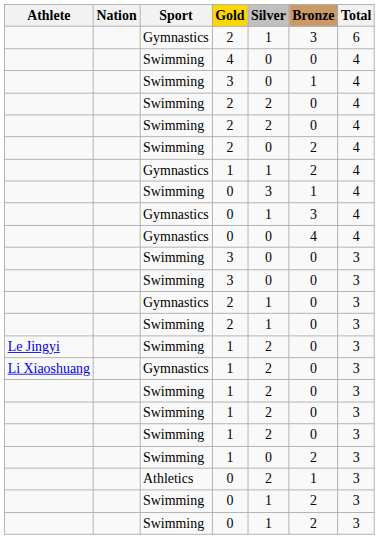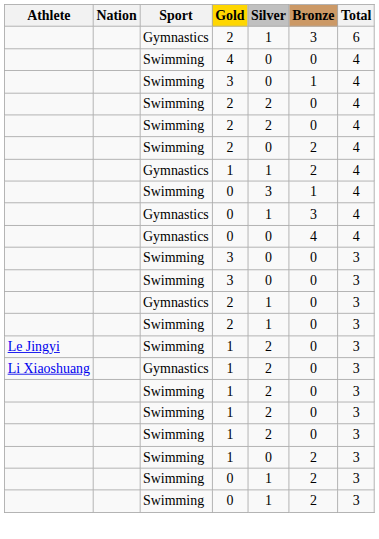 <table class="wikitable sortable" style="text-align:center">
 <tr>
 <th>Athlete</th>
 <th>Nation</th>
 <th>Sport</th>
 <th style="background-color:gold"><strong>Gold</strong></th>
 <th style="background-color:silver"><strong>Silver</strong></th>
 <th style="background-color:#cc9966"><strong>Bronze</strong></th>
 <th>Total</th>
 </tr>
 <tr>
 <td align="left"></td>
 <td align="left"></td>
 <td align="left">Gymnastics</td>
 <td>2</td>
 <td>1</td>
 <td>3</td>
 <td>6</td>
 </tr>
 <tr>
 <td align="left"></td>
 <td align="left"></td>
 <td align="left">Swimming</td>
 <td>4</td>
 <td>0</td>
 <td>0</td>
 <td>4</td>
 </tr>
 <tr>
 <td align="left"></td>
 <td align="left"></td>
 <td align="left">Swimming</td>
 <td>3</td>
 <td>0</td>
 <td>1</td>
 <td>4</td>
 </tr>
 <tr>
 <td align="left"></td>
 <td align="left"></td>
 <td align="left">Swimming</td>
 <td>2</td>
 <td>2</td>
 <td>0</td>
 <td>4</td>
 </tr>
 <tr>
 <td align="left"></td>
 <td align="left"></td>
 <td align="left">Swimming</td>
 <td>2</td>
 <td>2</td>
 <td>0</td>
 <td>4</td>
 </tr>
 <tr>
 <td align="left"></td>
 <td align="left"></td>
 <td align="left">Swimming</td>
 <td>2</td>
 <td>0</td>
 <td>2</td>
 <td>4</td>
 </tr>
 <tr>
 <td align="left"></td>
 <td align="left"></td>
 <td align="left">Gymnastics</td>
 <td>1</td>
 <td>1</td>
 <td>2</td>
 <td>4</td>
 </tr>
 <tr>
 <td align="left"></td>
 <td align="left"></td>
 <td align="left">Swimming</td>
 <td>0</td>
 <td>3</td>
 <td>1</td>
 <td>4</td>
 </tr>
 <tr>
 <td align="left"></td>
 <td align="left"></td>
 <td align="left">Gymnastics</td>
 <td>0</td>
 <td>1</td>
 <td>3</td>
 <td>4</td>
 </tr>
 <tr>
 <td align="left"></td>
 <td align="left"></td>
 <td align="left">Gymnastics</td>
 <td>0</td>
 <td>0</td>
 <td>4</td>
 <td>4</td>
 </tr>
 <tr>
 <td align="left"></td>
 <td align="left"></td>
 <td align="left">Swimming</td>
 <td>3</td>
 <td>0</td>
 <td>0</td>
 <td>3</td>
 </tr>
 <tr>
 <td align="left"></td>
 <td align="left"></td>
 <td align="left">Swimming</td>
 <td>3</td>
 <td>0</td>
 <td>0</td>
 <td>3</td>
 </tr>
 <tr>
 <td align="left"></td>
 <td align="left"></td>
 <td align="left">Gymnastics</td>
 <td>2</td>
 <td>1</td>
 <td>0</td>
 <td>3</td>
 </tr>
 <tr>
 <td align="left"></td>
 <td align="left"></td>
 <td align="left">Swimming</td>
 <td>2</td>
 <td>1</td>
 <td>0</td>
 <td>3</td>
 </tr>
 <tr>
 <td align="left"><a href='#'>Le Jingyi</a></td>
 <td align="left"></td>
 <td align="left">Swimming</td>
 <td>1</td>
 <td>2</td>
 <td>0</td>
 <td>3</td>
 </tr>
 <tr>
 <td align="left"><a href='#'>Li Xiaoshuang</a></td>
 <td align="left"></td>
 <td align="left">Gymnastics</td>
 <td>1</td>
 <td>2</td>
 <td>0</td>
 <td>3</td>
 </tr>
 <tr>
 <td align="left"></td>
 <td align="left"></td>
 <td align="left">Swimming</td>
 <td>1</td>
 <td>2</td>
 <td>0</td>
 <td>3</td>
 </tr>
 <tr>
 <td align="left"></td>
 <td align="left"></td>
 <td align="left">Swimming</td>
 <td>1</td>
 <td>2</td>
 <td>0</td>
 <td>3</td>
 </tr>
 <tr>
 <td align="left"></td>
 <td align="left"></td>
 <td align="left">Swimming</td>
 <td>1</td>
 <td>2</td>
 <td>0</td>
 <td>3</td>
 </tr>
 <tr>
 <td align="left"></td>
 <td align="left"></td>
 <td align="left">Swimming</td>
 <td>1</td>
 <td>0</td>
 <td>2</td>
 <td>3</td>
 </tr>
 <tr>
 <td align="left"></td>
 <td align="left"></td>
-<td align="left">Athletics</td>
-<td>0</td>
-<td>2</td>
-<td>1</td>
-<td>3</td>
-</tr>
-<tr>
-<td align="left"></td>
-<td align="left"></td>
 <td align="left">Swimming</td>
 <td>0</td>
 <td>1</td>
 <td>2</td>
 <td>3</td>
 </tr>
 <tr>
 <td align="left"></td>
 <td align="left"></td>
 <td align="left">Swimming</td>
 <td>0</td>
 <td>1</td>
 <td>2</td>
 <td>3</td>
 </tr>
 </table>
